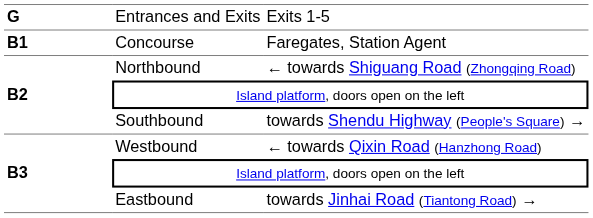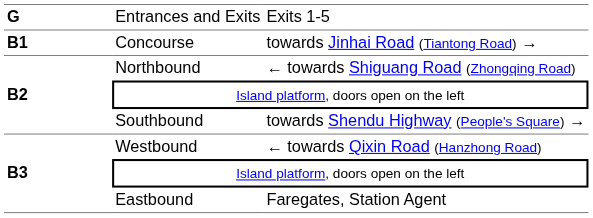 <table cellspacing=0 cellpadding=3>
 <tr>
 <td style="border-top:solid 1px gray;border-bottom:solid 1px gray;" width=100><strong>G</strong></td>
 <td style="border-top:solid 1px gray;border-bottom:solid 1px gray;">Entrances and Exits</td>
 <td style="border-top:solid 1px gray;border-bottom:solid 1px gray;">Exits 1-5</td>
 </tr>
 <tr>
 <td style="border-bottom:solid 1px gray;"><strong>B1</strong></td>
 <td style="border-bottom:solid 1px gray;">Concourse</td>
-<td style="border-bottom:solid 1px gray;">Faregates, Station Agent</td>
+<td style="border-bottom:solid 1px gray;">  towards <a href='#'>Jinhai Road</a> <small>(<a href='#'>Tiantong Road</a>)</small> →</td>
 </tr>
 <tr>
 <td style="border-bottom:solid 1px gray;" rowspan=3><strong>B2</strong></td>
 <td>Northbound</td>
 <td>←  towards <a href='#'>Shiguang Road</a> <small>(<a href='#'>Zhongqing Road</a>)</small></td>
 </tr>
 <tr>
 <td style="border-right:solid 2px black;border-left:solid 2px black;border-top:solid 2px black;border-bottom:solid 2px black;text-align:center;" colspan=2><small><a href='#'>Island platform</a>, doors open on the left</small></td>
 </tr>
 <tr>
 <td style="border-bottom:solid 1px gray;">Southbound</td>
 <td style="border-bottom:solid 1px gray;">  towards <a href='#'>Shendu Highway</a> <small>(<a href='#'>People's Square</a>)</small> →</td>
 </tr>
 <tr>
 <td style="border-bottom:solid 1px gray;" rowspan=3><strong>B3</strong></td>
 <td>Westbound</td>
 <td>←  towards <a href='#'>Qixin Road</a> <small>(<a href='#'>Hanzhong Road</a>)</small></td>
 </tr>
 <tr>
 <td style="border-top:solid 2px black;border-right:solid 2px black;border-left:solid 2px black;border-bottom:solid 2px black;text-align:center;" colspan=2><small><a href='#'>Island platform</a>, doors open on the left</small></td>
 </tr>
 <tr>
 <td style="border-bottom:solid 1px gray;">Eastbound</td>
-<td style="border-bottom:solid 1px gray;">  towards <a href='#'>Jinhai Road</a> <small>(<a href='#'>Tiantong Road</a>)</small> →</td>
+<td style="border-bottom:solid 1px gray;">Faregates, Station Agent</td>
 </tr>
 </table>
